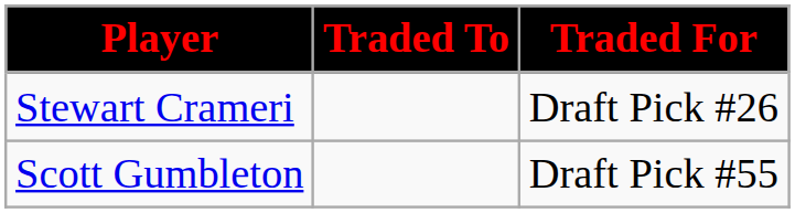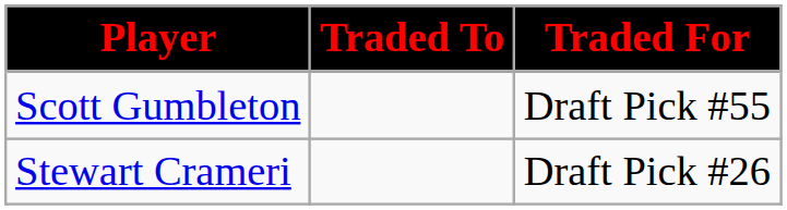 <table class="wikitable">
 <tr>
 <th style="background:#000; color:red; text-align:center;">Player</th>
 <th style="background:#000; color:red; text-align:center;">Traded To</th>
 <th style="background:#000; color:red; text-align:center;">Traded For</th>
 </tr>
 <tr>
+<td> <a href='#'>Scott Gumbleton</a></td>
+<td></td>
+<td>Draft Pick #55</td>
+</tr>
+<tr>
 <td> <a href='#'>Stewart Crameri</a></td>
 <td></td>
 <td>Draft Pick #26</td>
 </tr>
-<tr>
-<td> <a href='#'>Scott Gumbleton</a></td>
-<td></td>
-<td>Draft Pick #55</td>
-</tr>
 </table>
